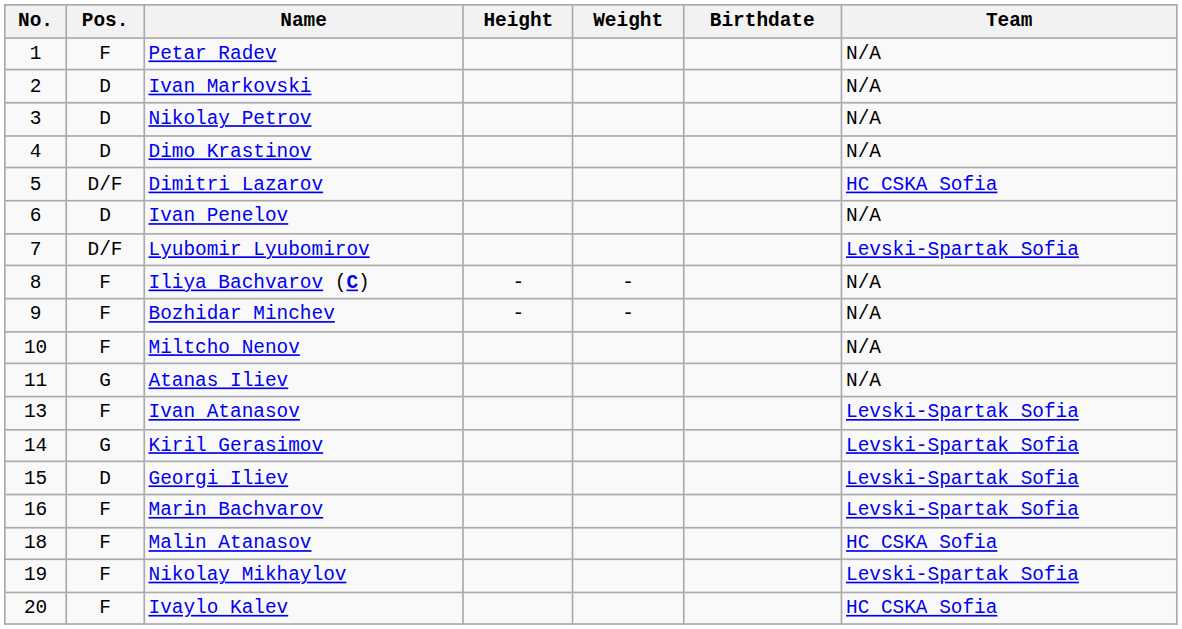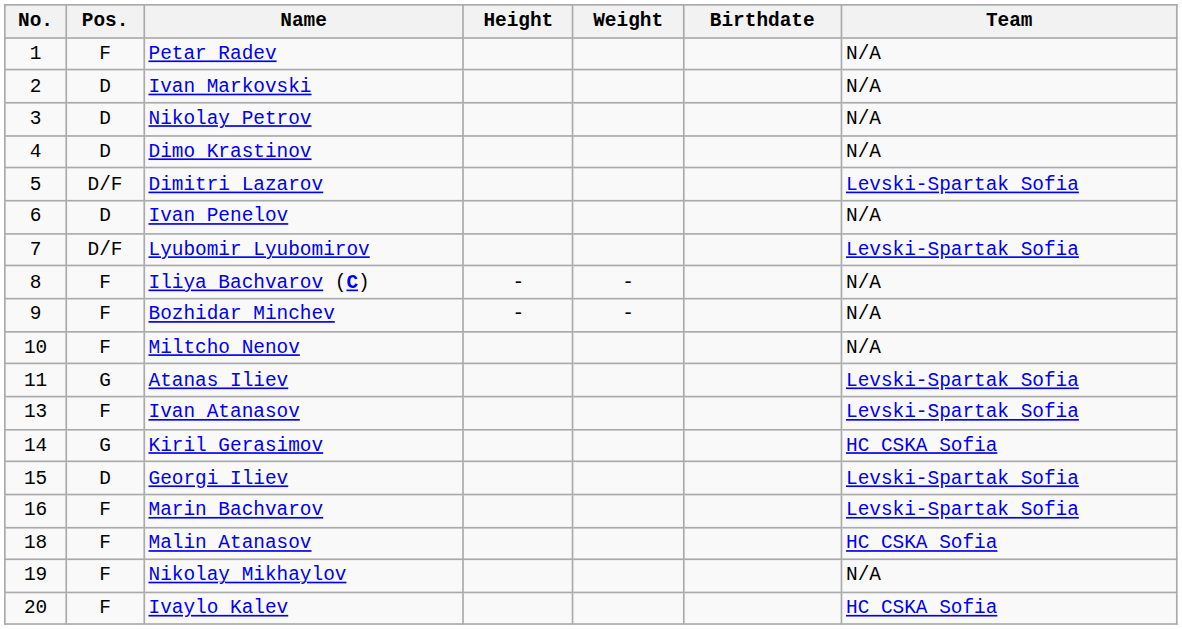 <table class="wikitable sortable" width="80%" style="font-size: 90%; text-align: center;">
 <tr>
 <th>No.</th>
 <th>Pos.</th>
 <th>Name</th>
 <th>Height</th>
 <th>Weight</th>
 <th>Birthdate</th>
 <th>Team</th>
 </tr>
 <tr>
 <td>1</td>
 <td>F</td>
 <td style="text-align:left;"><a href='#'>Petar Radev</a></td>
 <td></td>
 <td></td>
 <td style="text-align:right;"></td>
 <td style="text-align:left;">N/A</td>
 </tr>
 <tr>
 <td>2</td>
 <td>D</td>
 <td style="text-align:left;"><a href='#'>Ivan Markovski</a></td>
 <td></td>
 <td></td>
 <td style="text-align:right;"></td>
 <td style="text-align:left;">N/A</td>
 </tr>
 <tr>
 <td>3</td>
 <td>D</td>
 <td style="text-align:left;"><a href='#'>Nikolay Petrov</a></td>
 <td></td>
 <td></td>
 <td style="text-align:right;"></td>
 <td style="text-align:left;">N/A</td>
 </tr>
 <tr>
 <td>4</td>
 <td>D</td>
 <td style="text-align:left;"><a href='#'>Dimo Krastinov</a></td>
 <td></td>
 <td></td>
 <td style="text-align:right;"></td>
 <td style="text-align:left;">N/A</td>
 </tr>
 <tr>
 <td>5</td>
 <td>D/F</td>
 <td style="text-align:left;"><a href='#'>Dimitri Lazarov</a></td>
 <td></td>
 <td></td>
 <td style="text-align:right;"></td>
-<td style="text-align:left;"> <a href='#'>HC CSKA Sofia</a></td>
+<td style="text-align:left;"> <a href='#'>Levski-Spartak Sofia</a></td>
 </tr>
 <tr>
 <td>6</td>
 <td>D</td>
 <td style="text-align:left;"><a href='#'>Ivan Penelov</a></td>
 <td></td>
 <td></td>
 <td style="text-align:right;"></td>
 <td style="text-align:left;">N/A</td>
 </tr>
 <tr>
 <td>7</td>
 <td>D/F</td>
 <td style="text-align:left;"><a href='#'>Lyubomir Lyubomirov</a></td>
 <td></td>
 <td></td>
 <td style="text-align:right;"></td>
 <td style="text-align:left;"> <a href='#'>Levski-Spartak Sofia</a></td>
 </tr>
 <tr>
 <td>8</td>
 <td>F</td>
 <td style="text-align:left;"><a href='#'>Iliya Bachvarov</a> (<strong><a href='#'>C</a></strong>)</td>
 <td>-</td>
 <td>-</td>
 <td style="text-align:right;"></td>
 <td style="text-align:left;">N/A</td>
 </tr>
 <tr>
 <td>9</td>
 <td>F</td>
 <td style="text-align:left;"><a href='#'>Bozhidar Minchev</a></td>
 <td>-</td>
 <td>-</td>
 <td style="text-align:right;"></td>
 <td style="text-align:left;">N/A</td>
 </tr>
 <tr>
 <td>10</td>
 <td>F</td>
 <td style="text-align:left;"><a href='#'>Miltcho Nenov</a></td>
 <td></td>
 <td></td>
 <td style="text-align:right;"></td>
 <td style="text-align:left;">N/A</td>
 </tr>
 <tr>
 <td>11</td>
 <td>G</td>
 <td style="text-align:left;"><a href='#'>Atanas Iliev</a></td>
 <td></td>
 <td></td>
 <td style="text-align:right;"></td>
-<td style="text-align:left;">N/A</td>
+<td style="text-align:left;"> <a href='#'>Levski-Spartak Sofia</a></td>
 </tr>
 <tr>
 <td>13</td>
 <td>F</td>
 <td style="text-align:left;"><a href='#'>Ivan Atanasov</a></td>
 <td></td>
 <td></td>
 <td style="text-align:right;"></td>
 <td style="text-align:left;"> <a href='#'>Levski-Spartak Sofia</a></td>
 </tr>
 <tr>
 <td>14</td>
 <td>G</td>
 <td style="text-align:left;"><a href='#'>Kiril Gerasimov</a></td>
 <td></td>
 <td></td>
 <td style="text-align:right;"></td>
-<td style="text-align:left;"> <a href='#'>Levski-Spartak Sofia</a></td>
+<td style="text-align:left;"> <a href='#'>HC CSKA Sofia</a></td>
 </tr>
 <tr>
 <td>15</td>
 <td>D</td>
 <td style="text-align:left;"><a href='#'>Georgi Iliev</a></td>
 <td></td>
 <td></td>
 <td style="text-align:right;"></td>
 <td style="text-align:left;"> <a href='#'>Levski-Spartak Sofia</a></td>
 </tr>
 <tr>
 <td>16</td>
 <td>F</td>
 <td style="text-align:left;"><a href='#'>Marin Bachvarov</a></td>
 <td></td>
 <td></td>
 <td style="text-align:right;"></td>
 <td style="text-align:left;"> <a href='#'>Levski-Spartak Sofia</a></td>
 </tr>
 <tr>
 <td>18</td>
 <td>F</td>
 <td style="text-align:left;"><a href='#'>Malin Atanasov</a></td>
 <td></td>
 <td></td>
 <td style="text-align:right;"></td>
 <td style="text-align:left;"> <a href='#'>HC CSKA Sofia</a></td>
 </tr>
 <tr>
 <td>19</td>
 <td>F</td>
 <td style="text-align:left;"><a href='#'>Nikolay Mikhaylov</a></td>
 <td></td>
 <td></td>
 <td style="text-align:right;"></td>
-<td style="text-align:left;"> <a href='#'>Levski-Spartak Sofia</a></td>
+<td style="text-align:left;">N/A</td>
 </tr>
 <tr>
 <td>20</td>
 <td>F</td>
 <td style="text-align:left;"><a href='#'>Ivaylo Kalev</a></td>
 <td></td>
 <td></td>
 <td style="text-align:right;"></td>
 <td style="text-align:left;"> <a href='#'>HC CSKA Sofia</a></td>
 </tr>
 </table>
